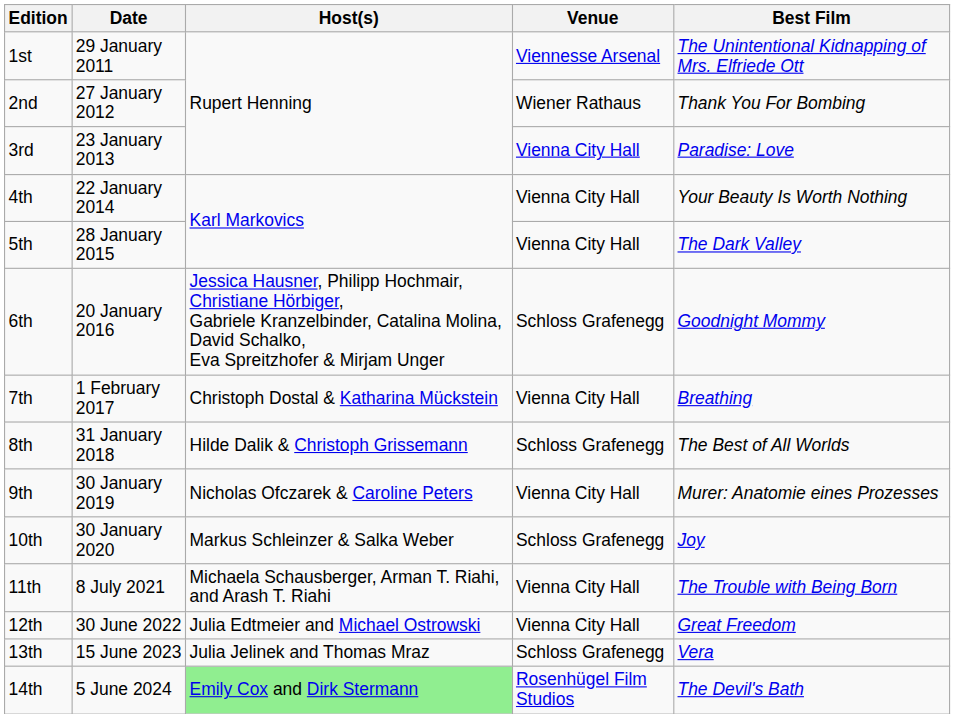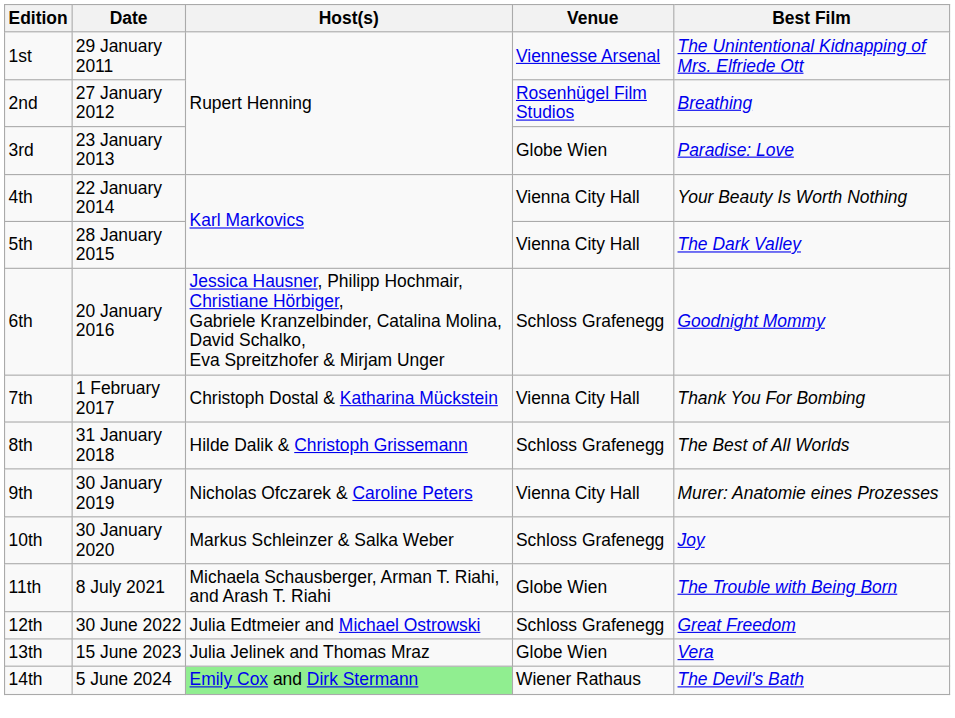 <table class="sortable wikitable center">
 <tr>
 <th>Edition</th>
 <th>Date</th>
 <th>Host(s)</th>
 <th>Venue</th>
 <th>Best Film</th>
 </tr>
 <tr>
 <td>1st</td>
 <td>29 January 2011</td>
 <td rowspan="3">Rupert Henning</td>
 <td><a href='#'>Viennesse Arsenal</a></td>
 <td><em><a href='#'>The Unintentional Kidnapping of Mrs. Elfriede Ott</a></em></td>
 </tr>
 <tr>
 <td>2nd</td>
 <td>27 January 2012</td>
-<td>Wiener Rathaus</td>
-<td><em>Thank You For Bombing</em></td>
+<td><a href='#'>Rosenhügel Film Studios</a></td>
+<td><em><a href='#'>Breathing</a></em></td>
 </tr>
 <tr>
 <td>3rd</td>
 <td>23 January 2013</td>
-<td><a href='#'>Vienna City Hall</a></td>
+<td>Globe Wien</td>
 <td><em><a href='#'>Paradise: Love</a></em></td>
 </tr>
 <tr>
 <td>4th</td>
 <td>22 January 2014</td>
 <td rowspan="2"><a href='#'>Karl Markovics</a></td>
 <td>Vienna City Hall</td>
 <td><em>Your Beauty Is Worth Nothing</em></td>
 </tr>
 <tr>
 <td>5th</td>
 <td>28 January 2015</td>
 <td>Vienna City Hall</td>
 <td><em><a href='#'>The Dark Valley</a></em></td>
 </tr>
 <tr>
 <td>6th</td>
 <td>20 January 2016</td>
 <td><a href='#'>Jessica Hausner</a>, Philipp Hochmair, <a href='#'>Christiane Hörbiger</a>,<br> Gabriele Kranzelbinder, Catalina Molina, David Schalko,<br> Eva Spreitzhofer & Mirjam Unger</td>
 <td>Schloss Grafenegg</td>
 <td><em><a href='#'>Goodnight Mommy</a></em></td>
 </tr>
 <tr>
 <td>7th</td>
 <td>1 February 2017</td>
 <td>Christoph Dostal & <a href='#'>Katharina Mückstein</a></td>
 <td>Vienna City Hall</td>
-<td><em><a href='#'>Breathing</a></em></td>
+<td><em>Thank You For Bombing</em></td>
 </tr>
 <tr>
 <td>8th</td>
 <td>31 January 2018</td>
 <td>Hilde Dalik & <a href='#'>Christoph Grissemann</a></td>
 <td>Schloss Grafenegg</td>
 <td><em>The Best of All Worlds</em></td>
 </tr>
 <tr>
 <td>9th</td>
 <td>30 January 2019</td>
 <td>Nicholas Ofczarek & <a href='#'>Caroline Peters</a></td>
 <td>Vienna City Hall</td>
 <td><em>Murer: Anatomie eines Prozesses</em></td>
 </tr>
 <tr>
 <td>10th</td>
 <td>30 January 2020</td>
 <td>Markus Schleinzer & Salka Weber</td>
 <td>Schloss Grafenegg</td>
 <td><em><a href='#'>Joy</a></em></td>
 </tr>
 <tr>
 <td>11th</td>
 <td>8 July 2021</td>
 <td>Michaela Schausberger, Arman T. Riahi, and Arash T. Riahi</td>
-<td>Vienna City Hall</td>
+<td>Globe Wien</td>
 <td><em><a href='#'>The Trouble with Being Born</a></em></td>
 </tr>
 <tr>
 <td>12th</td>
 <td>30 June 2022</td>
 <td>Julia Edtmeier and <a href='#'>Michael Ostrowski</a></td>
-<td>Vienna City Hall</td>
+<td>Schloss Grafenegg</td>
 <td><em><a href='#'>Great Freedom</a></em></td>
 </tr>
 <tr>
 <td>13th</td>
 <td>15 June 2023</td>
 <td>Julia Jelinek and Thomas Mraz</td>
-<td>Schloss Grafenegg</td>
+<td>Globe Wien</td>
 <td><em><a href='#'>Vera</a></em></td>
 </tr>
 <tr>
 <td>14th</td>
 <td>5 June 2024</td>
 <td style="background: lightgreen;"><a href='#'>Emily Cox</a> and <a href='#'>Dirk Stermann</a></td>
-<td><a href='#'>Rosenhügel Film Studios</a></td>
+<td>Wiener Rathaus</td>
 <td><em><a href='#'>The Devil's Bath</a></em></td>
 </tr>
 </table>
